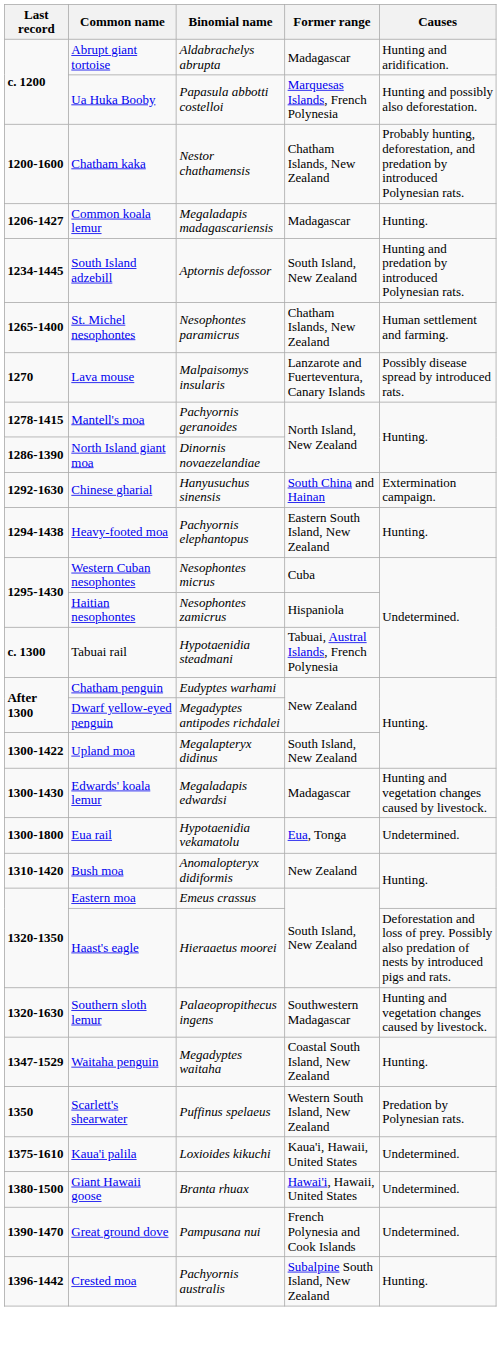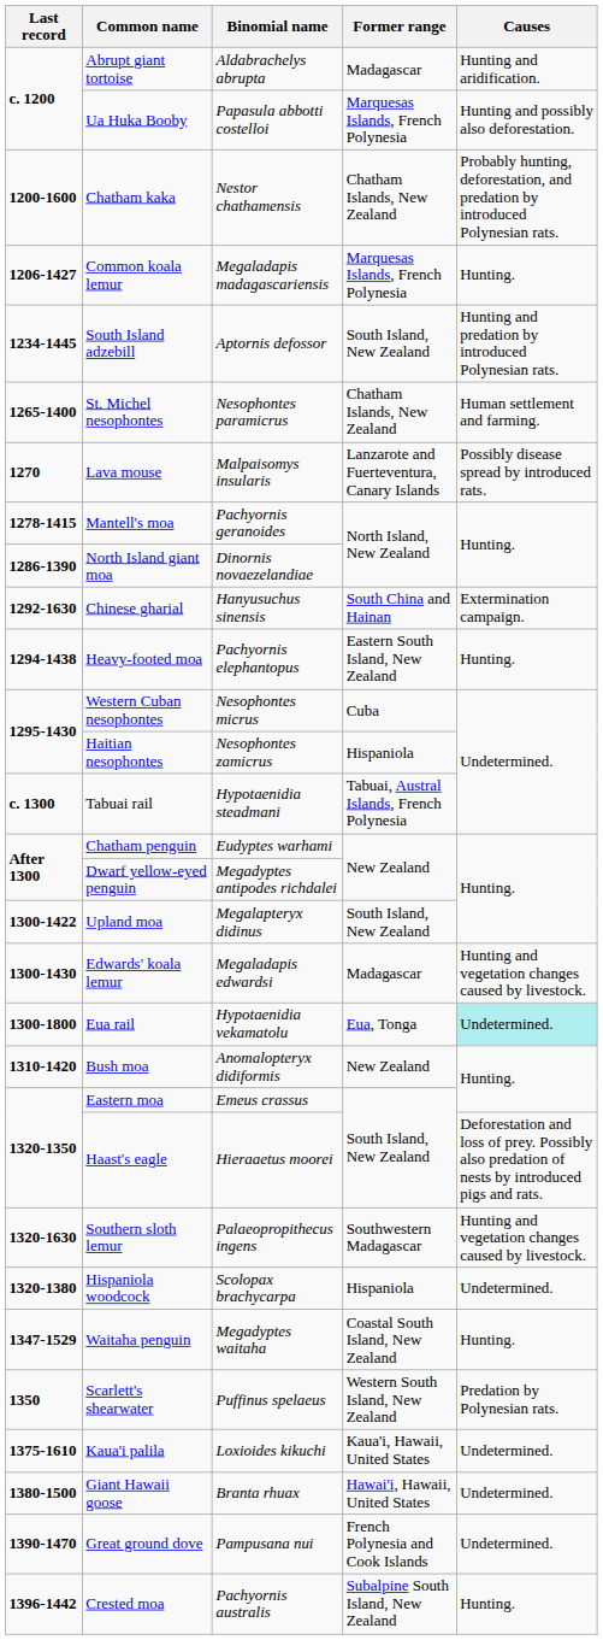 <table class="wikitable sortable">
 <tr>
 <th style="width:13%;">Last record</th>
 <th style="width:22%;">Common name</th>
 <th style="width:22%;">Binomial name</th>
 <th>Former range</th>
 <th>Causes</th>
 </tr>
 <tr>
 <td rowspan="2"><strong>c. 1200</strong></td>
 <td><a href='#'>Abrupt giant tortoise</a></td>
 <td><em>Aldabrachelys abrupta</em></td>
 <td>Madagascar</td>
 <td>Hunting and aridification.</td>
 </tr>
 <tr>
 <td><a href='#'>Ua Huka Booby</a></td>
 <td><em>Papasula abbotti costelloi</em></td>
 <td><a href='#'>Marquesas Islands</a>, French Polynesia</td>
 <td>Hunting and possibly also deforestation.</td>
 </tr>
 <tr>
 <td><strong>1200-1600</strong></td>
 <td><a href='#'>Chatham kaka</a></td>
 <td><em>Nestor chathamensis</em></td>
 <td>Chatham Islands, New Zealand</td>
 <td>Probably hunting, deforestation, and predation by introduced Polynesian rats.</td>
 </tr>
 <tr>
 <td><strong>1206-1427</strong></td>
 <td><a href='#'>Common koala lemur</a></td>
 <td><em>Megaladapis madagascariensis</em></td>
-<td>Madagascar</td>
+<td><a href='#'>Marquesas Islands</a>, French Polynesia</td>
 <td>Hunting.</td>
 </tr>
 <tr>
 <td><strong>1234-1445</strong></td>
 <td><a href='#'>South Island adzebill</a></td>
 <td><em>Aptornis defossor</em></td>
 <td>South Island, New Zealand</td>
 <td>Hunting and predation by introduced Polynesian rats.</td>
 </tr>
 <tr>
 <td><strong>1265-1400</strong></td>
 <td><a href='#'>St. Michel nesophontes</a></td>
 <td><em>Nesophontes paramicrus</em></td>
 <td>Chatham Islands, New Zealand</td>
 <td>Human settlement and farming.</td>
 </tr>
 <tr>
 <td><strong>1270</strong></td>
 <td><a href='#'>Lava mouse</a></td>
 <td><em>Malpaisomys insularis</em></td>
 <td>Lanzarote and Fuerteventura, Canary Islands</td>
 <td>Possibly disease spread by introduced rats.</td>
 </tr>
 <tr>
 <td><strong>1278-1415</strong></td>
 <td><a href='#'>Mantell's moa</a></td>
 <td><em>Pachyornis geranoides</em></td>
 <td rowspan="2">North Island, New Zealand</td>
 <td rowspan="2">Hunting.</td>
 </tr>
 <tr>
 <td><strong>1286-1390</strong></td>
 <td><a href='#'>North Island giant moa</a></td>
 <td><em>Dinornis novaezelandiae</em></td>
 </tr>
 <tr>
 <td><strong>1292-1630</strong></td>
 <td><a href='#'>Chinese gharial</a></td>
 <td><em>Hanyusuchus sinensis</em></td>
 <td><a href='#'>South China</a> and <a href='#'>Hainan</a></td>
 <td>Extermination campaign.</td>
 </tr>
 <tr>
 <td><strong>1294-1438</strong></td>
 <td><a href='#'>Heavy-footed moa</a></td>
 <td><em>Pachyornis elephantopus</em></td>
 <td>Eastern South Island, New Zealand</td>
 <td>Hunting.</td>
 </tr>
 <tr>
 <td rowspan="2"><strong>1295-1430</strong></td>
 <td><a href='#'>Western Cuban nesophontes</a></td>
 <td><em>Nesophontes micrus</em></td>
 <td>Cuba</td>
 <td rowspan="3">Undetermined.</td>
 </tr>
 <tr>
 <td><a href='#'>Haitian nesophontes</a></td>
 <td><em>Nesophontes zamicrus</em></td>
 <td>Hispaniola</td>
 </tr>
 <tr>
 <td><strong>c. 1300</strong></td>
 <td>Tabuai rail</td>
 <td><em>Hypotaenidia steadmani</em></td>
 <td>Tabuai, <a href='#'>Austral Islands</a>, French Polynesia</td>
 </tr>
 <tr>
 <td rowspan="2"><strong>After 1300</strong></td>
 <td><a href='#'>Chatham penguin</a></td>
 <td><em>Eudyptes warhami</em></td>
 <td rowspan="2">New Zealand</td>
 <td rowspan="3">Hunting.</td>
 </tr>
 <tr>
 <td><a href='#'>Dwarf yellow-eyed penguin</a></td>
 <td><em>Megadyptes antipodes richdalei</em></td>
 </tr>
 <tr>
 <td><strong>1300-1422</strong></td>
 <td><a href='#'>Upland moa</a></td>
 <td><em>Megalapteryx didinus</em></td>
 <td>South Island, New Zealand</td>
 </tr>
 <tr>
 <td><strong>1300-1430</strong></td>
 <td><a href='#'>Edwards' koala lemur</a></td>
 <td><em>Megaladapis edwardsi</em></td>
 <td>Madagascar</td>
 <td>Hunting and vegetation changes caused by livestock.</td>
 </tr>
 <tr>
 <td><strong>1300-1800</strong></td>
 <td><a href='#'>Eua rail</a></td>
 <td><em>Hypotaenidia vekamatolu</em></td>
 <td><a href='#'>Eua</a>, Tonga</td>
-<td>Undetermined.</td>
+<td style="background: paleturquoise;">Undetermined.</td>
 </tr>
 <tr>
 <td><strong>1310-1420</strong></td>
 <td><a href='#'>Bush moa</a></td>
 <td><em>Anomalopteryx didiformis</em></td>
 <td>New Zealand</td>
 <td rowspan="2">Hunting.</td>
 </tr>
 <tr>
 <td rowspan="2"><strong>1320-1350</strong></td>
 <td><a href='#'>Eastern moa</a></td>
 <td><em>Emeus crassus</em></td>
 <td rowspan="2">South Island, New Zealand</td>
 </tr>
 <tr>
 <td><a href='#'>Haast's eagle</a></td>
 <td><em>Hieraaetus moorei</em></td>
 <td>Deforestation and loss of prey. Possibly also predation of nests by introduced pigs and rats.</td>
 </tr>
 <tr>
 <td><strong>1320-1630</strong></td>
 <td><a href='#'>Southern sloth lemur</a></td>
 <td><em>Palaeopropithecus ingens</em></td>
 <td>Southwestern Madagascar</td>
 <td>Hunting and vegetation changes caused by livestock.</td>
+</tr>
+<tr>
+<td><strong>1320-1380</strong></td>
+<td><a href='#'>Hispaniola woodcock</a></td>
+<td><em>Scolopax brachycarpa</em></td>
+<td>Hispaniola</td>
+<td>Undetermined.</td>
 </tr>
 <tr>
 <td><strong>1347-1529</strong></td>
 <td><a href='#'>Waitaha penguin</a></td>
 <td><em>Megadyptes waitaha</em></td>
 <td>Coastal South Island, New Zealand</td>
 <td>Hunting.</td>
 </tr>
 <tr>
 <td><strong>1350</strong></td>
 <td><a href='#'>Scarlett's shearwater</a></td>
 <td><em>Puffinus spelaeus</em></td>
 <td>Western South Island, New Zealand</td>
 <td>Predation by Polynesian rats.</td>
 </tr>
 <tr>
 <td><strong>1375-1610</strong></td>
 <td><a href='#'>Kaua'i palila</a></td>
 <td><em>Loxioides kikuchi</em></td>
 <td>Kaua'i, Hawaii, United States</td>
 <td>Undetermined.</td>
 </tr>
 <tr>
 <td><strong>1380-1500</strong></td>
 <td><a href='#'>Giant Hawaii goose</a></td>
 <td><em>Branta rhuax</em></td>
 <td><a href='#'>Hawai'i</a>, Hawaii, United States</td>
 <td>Undetermined.</td>
 </tr>
 <tr>
 <td><strong>1390-1470</strong></td>
 <td><a href='#'>Great ground dove</a></td>
 <td><em>Pampusana nui</em></td>
 <td>French Polynesia and Cook Islands</td>
 <td>Undetermined.</td>
 </tr>
 <tr>
 <td><strong>1396-1442</strong></td>
 <td><a href='#'>Crested moa</a></td>
 <td><em>Pachyornis australis</em></td>
 <td><a href='#'>Subalpine</a> South Island, New Zealand</td>
 <td>Hunting.</td>
 </tr>
 </table>
